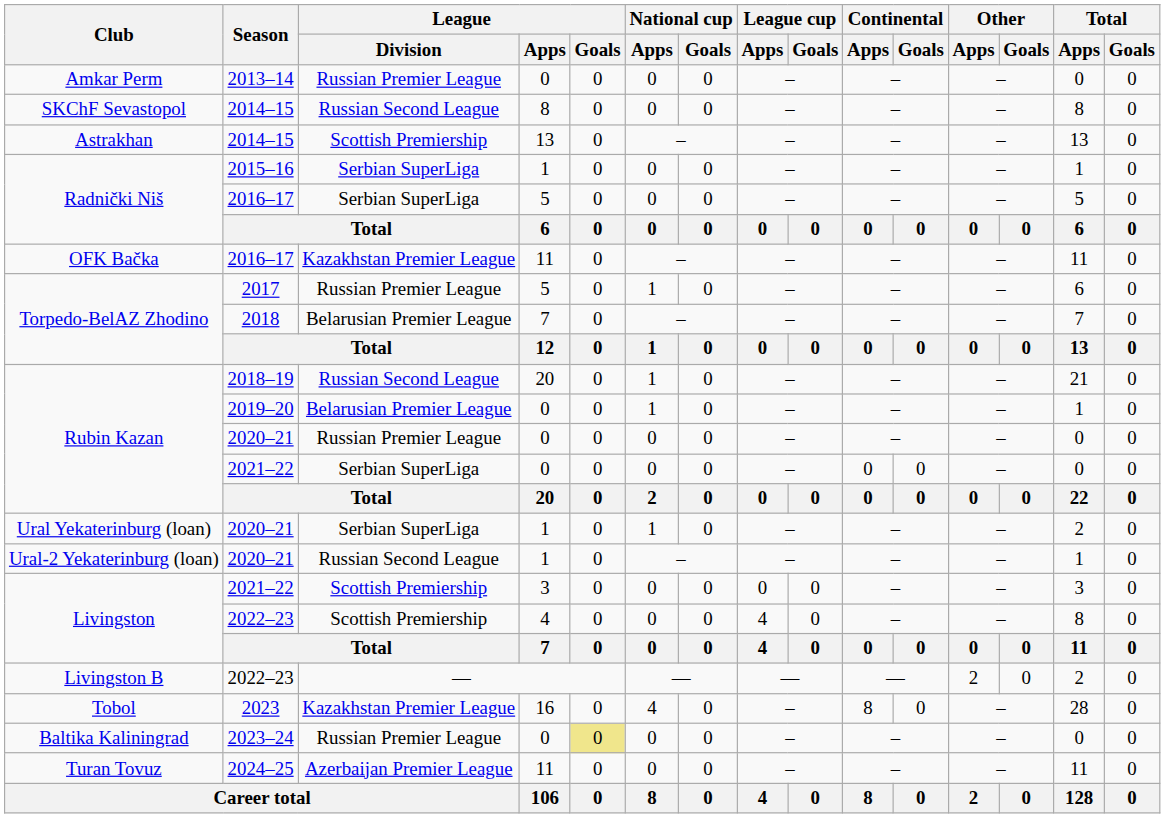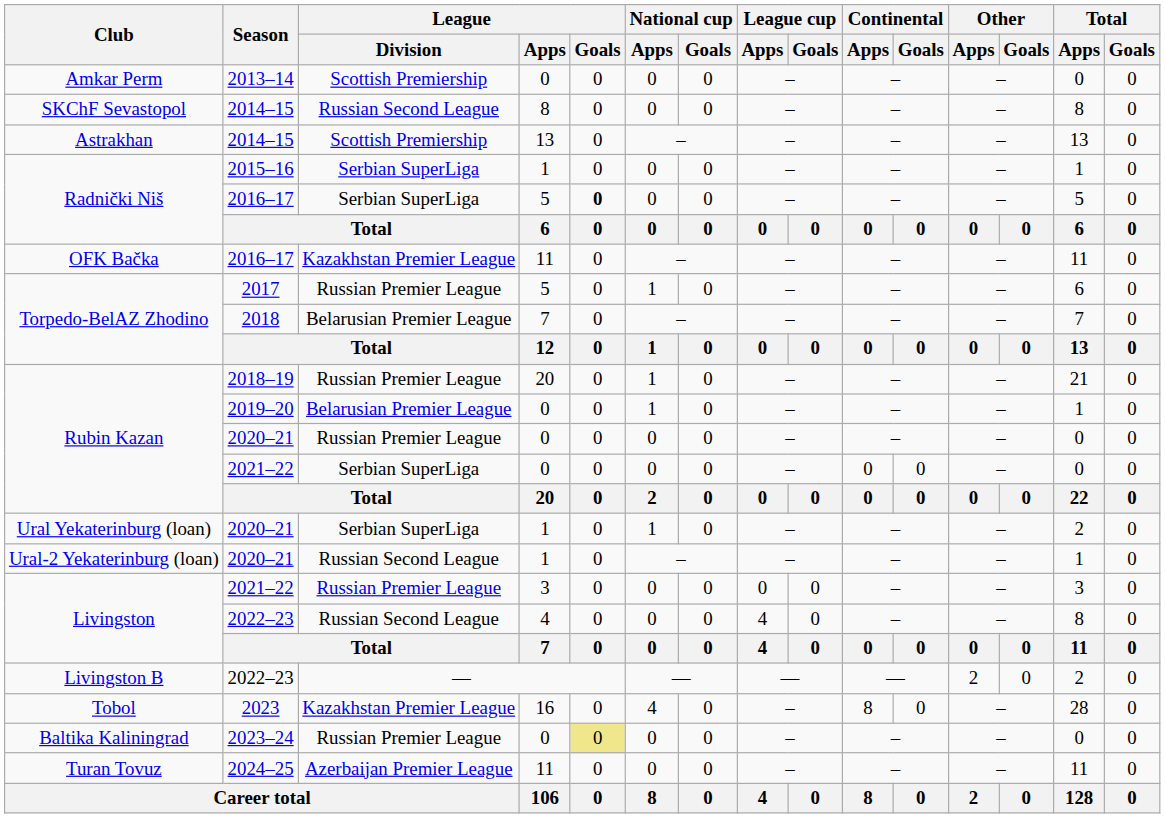 <table class="wikitable" style="text-align:center">
 <tr>
 <th rowspan=2>Club</th>
 <th rowspan=2>Season</th>
 <th colspan=3>League</th>
 <th colspan=2>National cup</th>
 <th colspan=2>League cup</th>
 <th colspan=2>Continental</th>
 <th colspan=2>Other</th>
 <th colspan=2>Total</th>
 </tr>
 <tr>
 <th>Division</th>
 <th>Apps</th>
 <th>Goals</th>
 <th>Apps</th>
 <th>Goals</th>
 <th>Apps</th>
 <th>Goals</th>
 <th>Apps</th>
 <th>Goals</th>
 <th>Apps</th>
 <th>Goals</th>
 <th>Apps</th>
 <th>Goals</th>
 </tr>
 <tr>
 <td><a href='#'>Amkar Perm</a></td>
 <td><a href='#'>2013–14</a></td>
-<td><a href='#'>Russian Premier League</a></td>
+<td><a href='#'>Scottish Premiership</a></td>
 <td>0</td>
 <td>0</td>
 <td>0</td>
 <td>0</td>
 <td colspan=2>–</td>
 <td colspan=2>–</td>
 <td colspan=2>–</td>
 <td>0</td>
 <td>0</td>
 </tr>
 <tr>
 <td><a href='#'>SKChF Sevastopol</a></td>
 <td><a href='#'>2014–15</a></td>
 <td><a href='#'>Russian Second League</a></td>
 <td>8</td>
 <td>0</td>
 <td>0</td>
 <td>0</td>
 <td colspan=2>–</td>
 <td colspan=2>–</td>
 <td colspan=2>–</td>
 <td>8</td>
 <td>0</td>
 </tr>
 <tr>
 <td><a href='#'>Astrakhan</a></td>
 <td><a href='#'>2014–15</a></td>
 <td><a href='#'>Scottish Premiership</a></td>
 <td>13</td>
 <td>0</td>
 <td colspan=2>–</td>
 <td colspan=2>–</td>
 <td colspan=2>–</td>
 <td colspan=2>–</td>
 <td>13</td>
 <td>0</td>
 </tr>
 <tr>
 <td rowspan="3"><a href='#'>Radnički Niš</a></td>
 <td><a href='#'>2015–16</a></td>
 <td><a href='#'>Serbian SuperLiga</a></td>
 <td>1</td>
 <td>0</td>
 <td>0</td>
 <td>0</td>
 <td colspan=2>–</td>
 <td colspan=2>–</td>
 <td colspan=2>–</td>
 <td>1</td>
 <td>0</td>
 </tr>
 <tr>
 <td><a href='#'>2016–17</a></td>
 <td>Serbian SuperLiga</td>
 <td>5</td>
-<td>0</td>
+<td><strong>0</strong></td>
 <td>0</td>
 <td>0</td>
 <td colspan=2>–</td>
 <td colspan=2>–</td>
 <td colspan=2>–</td>
 <td>5</td>
 <td>0</td>
 </tr>
 <tr>
 <th colspan=2>Total</th>
 <th>6</th>
 <th>0</th>
 <th>0</th>
 <th>0</th>
 <th>0</th>
 <th>0</th>
 <th>0</th>
 <th>0</th>
 <th>0</th>
 <th>0</th>
 <th>6</th>
 <th>0</th>
 </tr>
 <tr>
 <td><a href='#'>OFK Bačka</a></td>
 <td><a href='#'>2016–17</a></td>
 <td><a href='#'>Kazakhstan Premier League</a></td>
 <td>11</td>
 <td>0</td>
 <td colspan=2>–</td>
 <td colspan=2>–</td>
 <td colspan=2>–</td>
 <td colspan=2>–</td>
 <td>11</td>
 <td>0</td>
 </tr>
 <tr>
 <td rowspan="3"><a href='#'>Torpedo-BelAZ Zhodino</a></td>
 <td><a href='#'>2017</a></td>
 <td>Russian Premier League</td>
 <td>5</td>
 <td>0</td>
 <td>1</td>
 <td>0</td>
 <td colspan=2>–</td>
 <td colspan=2>–</td>
 <td colspan=2>–</td>
 <td>6</td>
 <td>0</td>
 </tr>
 <tr>
 <td><a href='#'>2018</a></td>
 <td>Belarusian Premier League</td>
 <td>7</td>
 <td>0</td>
 <td colspan=2>–</td>
 <td colspan=2>–</td>
 <td colspan=2>–</td>
 <td colspan=2>–</td>
 <td>7</td>
 <td>0</td>
 </tr>
 <tr>
 <th colspan=2>Total</th>
 <th>12</th>
 <th>0</th>
 <th>1</th>
 <th>0</th>
 <th>0</th>
 <th>0</th>
 <th>0</th>
 <th>0</th>
 <th>0</th>
 <th>0</th>
 <th>13</th>
 <th>0</th>
 </tr>
 <tr>
 <td rowspan="5"><a href='#'>Rubin Kazan</a></td>
 <td><a href='#'>2018–19</a></td>
-<td><a href='#'>Russian Second League</a></td>
+<td>Russian Premier League</td>
 <td>20</td>
 <td>0</td>
 <td>1</td>
 <td>0</td>
 <td colspan=2>–</td>
 <td colspan=2>–</td>
 <td colspan=2>–</td>
 <td>21</td>
 <td>0</td>
 </tr>
 <tr>
 <td><a href='#'>2019–20</a></td>
 <td><a href='#'>Belarusian Premier League</a></td>
 <td>0</td>
 <td>0</td>
 <td>1</td>
 <td>0</td>
 <td colspan=2>–</td>
 <td colspan=2>–</td>
 <td colspan=2>–</td>
 <td>1</td>
 <td>0</td>
 </tr>
 <tr>
 <td><a href='#'>2020–21</a></td>
 <td>Russian Premier League</td>
 <td>0</td>
 <td>0</td>
 <td>0</td>
 <td>0</td>
 <td colspan=2>–</td>
 <td colspan=2>–</td>
 <td colspan=2>–</td>
 <td>0</td>
 <td>0</td>
 </tr>
 <tr>
 <td><a href='#'>2021–22</a></td>
 <td>Serbian SuperLiga</td>
 <td>0</td>
 <td>0</td>
 <td>0</td>
 <td>0</td>
 <td colspan=2>–</td>
 <td>0</td>
 <td>0</td>
 <td colspan=2>–</td>
 <td>0</td>
 <td>0</td>
 </tr>
 <tr>
 <th colspan=2>Total</th>
 <th>20</th>
 <th>0</th>
 <th>2</th>
 <th>0</th>
 <th>0</th>
 <th>0</th>
 <th>0</th>
 <th>0</th>
 <th>0</th>
 <th>0</th>
 <th>22</th>
 <th>0</th>
 </tr>
 <tr>
 <td><a href='#'>Ural Yekaterinburg</a> (loan)</td>
 <td><a href='#'>2020–21</a></td>
 <td>Serbian SuperLiga</td>
 <td>1</td>
 <td>0</td>
 <td>1</td>
 <td>0</td>
 <td colspan=2>–</td>
 <td colspan=2>–</td>
 <td colspan=2>–</td>
 <td>2</td>
 <td>0</td>
 </tr>
 <tr>
 <td><a href='#'>Ural-2 Yekaterinburg</a> (loan)</td>
 <td><a href='#'>2020–21</a></td>
 <td>Russian Second League</td>
 <td>1</td>
 <td>0</td>
 <td colspan=2>–</td>
 <td colspan=2>–</td>
 <td colspan=2>–</td>
 <td colspan=2>–</td>
 <td>1</td>
 <td>0</td>
 </tr>
 <tr>
 <td rowspan="3"><a href='#'>Livingston</a></td>
 <td><a href='#'>2021–22</a></td>
-<td><a href='#'>Scottish Premiership</a></td>
+<td><a href='#'>Russian Premier League</a></td>
 <td>3</td>
 <td>0</td>
 <td>0</td>
 <td>0</td>
 <td>0</td>
 <td>0</td>
 <td colspan=2>–</td>
 <td colspan=2>–</td>
 <td>3</td>
 <td>0</td>
 </tr>
 <tr>
 <td><a href='#'>2022–23</a></td>
-<td>Scottish Premiership</td>
+<td>Russian Second League</td>
 <td>4</td>
 <td>0</td>
 <td>0</td>
 <td>0</td>
 <td>4</td>
 <td>0</td>
 <td colspan=2>–</td>
 <td colspan=2>–</td>
 <td>8</td>
 <td>0</td>
 </tr>
 <tr>
 <th colspan=2>Total</th>
 <th>7</th>
 <th>0</th>
 <th>0</th>
 <th>0</th>
 <th>4</th>
 <th>0</th>
 <th>0</th>
 <th>0</th>
 <th>0</th>
 <th>0</th>
 <th>11</th>
 <th>0</th>
 </tr>
 <tr>
 <td><a href='#'>Livingston B</a></td>
 <td>2022–23</td>
 <td colspan="3">—</td>
 <td colspan="2">—</td>
 <td colspan="2">—</td>
 <td colspan="2">—</td>
 <td>2</td>
 <td>0</td>
 <td>2</td>
 <td>0</td>
 </tr>
 <tr>
 <td><a href='#'>Tobol</a></td>
 <td><a href='#'>2023</a></td>
 <td><a href='#'>Kazakhstan Premier League</a></td>
 <td>16</td>
 <td>0</td>
 <td>4</td>
 <td>0</td>
 <td colspan=2>–</td>
 <td>8</td>
 <td>0</td>
 <td colspan=2>–</td>
 <td>28</td>
 <td>0</td>
 </tr>
 <tr>
 <td><a href='#'>Baltika Kaliningrad</a></td>
 <td><a href='#'>2023–24</a></td>
 <td>Russian Premier League</td>
 <td>0</td>
 <td style="background: khaki;">0</td>
 <td>0</td>
 <td>0</td>
 <td colspan=2>–</td>
 <td colspan=2>–</td>
 <td colspan=2>–</td>
 <td>0</td>
 <td>0</td>
 </tr>
 <tr>
 <td><a href='#'>Turan Tovuz</a></td>
 <td><a href='#'>2024–25</a></td>
 <td><a href='#'>Azerbaijan Premier League</a></td>
 <td>11</td>
 <td>0</td>
 <td>0</td>
 <td>0</td>
 <td colspan=2>–</td>
 <td colspan=2>–</td>
 <td colspan=2>–</td>
 <td>11</td>
 <td>0</td>
 </tr>
 <tr>
 <th colspan=3>Career total</th>
 <th>106</th>
 <th>0</th>
 <th>8</th>
 <th>0</th>
 <th>4</th>
 <th>0</th>
 <th>8</th>
 <th>0</th>
 <th>2</th>
 <th>0</th>
 <th>128</th>
 <th>0</th>
 </tr>
 </table>
